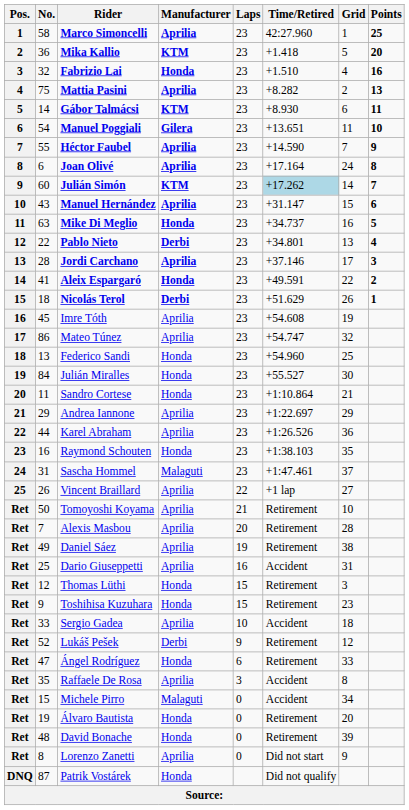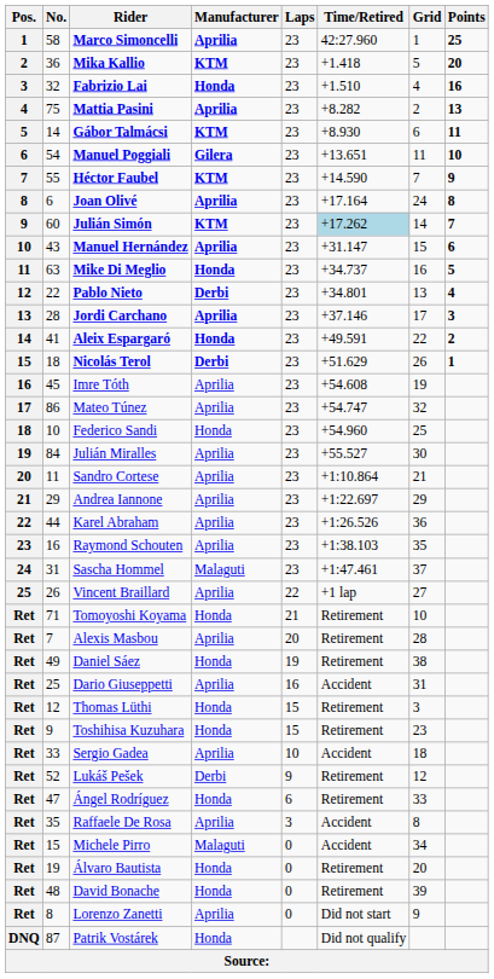 <table class="wikitable" style="font-size: 95%;">
 <tr>
 <th>Pos.</th>
 <th>No.</th>
 <th>Rider</th>
 <th>Manufacturer</th>
 <th>Laps</th>
 <th>Time/Retired</th>
 <th>Grid</th>
 <th>Points</th>
 </tr>
 <tr>
 <th>1</th>
 <td>58</td>
 <td> <strong><a href='#'>Marco Simoncelli</a></strong></td>
 <td><strong><a href='#'>Aprilia</a></strong></td>
 <td>23</td>
 <td>42:27.960</td>
 <td>1</td>
 <td><strong>25</strong></td>
 </tr>
 <tr>
 <th>2</th>
 <td>36</td>
 <td> <strong><a href='#'>Mika Kallio</a></strong></td>
 <td><strong><a href='#'>KTM</a></strong></td>
 <td>23</td>
 <td>+1.418</td>
 <td>5</td>
 <td><strong>20</strong></td>
 </tr>
 <tr>
 <th>3</th>
 <td>32</td>
 <td> <strong><a href='#'>Fabrizio Lai</a></strong></td>
 <td><strong><a href='#'>Honda</a></strong></td>
 <td>23</td>
 <td>+1.510</td>
 <td>4</td>
 <td><strong>16</strong></td>
 </tr>
 <tr>
 <th>4</th>
 <td>75</td>
 <td> <strong><a href='#'>Mattia Pasini</a></strong></td>
 <td><strong><a href='#'>Aprilia</a></strong></td>
 <td>23</td>
 <td>+8.282</td>
 <td>2</td>
 <td><strong>13</strong></td>
 </tr>
 <tr>
 <th>5</th>
 <td>14</td>
 <td> <strong><a href='#'>Gábor Talmácsi</a></strong></td>
 <td><strong><a href='#'>KTM</a></strong></td>
 <td>23</td>
 <td>+8.930</td>
 <td>6</td>
 <td><strong>11</strong></td>
 </tr>
 <tr>
 <th>6</th>
 <td>54</td>
 <td> <strong><a href='#'>Manuel Poggiali</a></strong></td>
 <td><strong><a href='#'>Gilera</a></strong></td>
 <td>23</td>
 <td>+13.651</td>
 <td>11</td>
 <td><strong>10</strong></td>
 </tr>
 <tr>
 <th>7</th>
 <td>55</td>
 <td> <strong><a href='#'>Héctor Faubel</a></strong></td>
-<td><strong><a href='#'>Aprilia</a></strong></td>
+<td><strong><a href='#'>KTM</a></strong></td>
 <td>23</td>
 <td>+14.590</td>
 <td>7</td>
 <td><strong>9</strong></td>
 </tr>
 <tr>
 <th>8</th>
 <td>6</td>
 <td> <strong><a href='#'>Joan Olivé</a></strong></td>
 <td><strong><a href='#'>Aprilia</a></strong></td>
 <td>23</td>
 <td>+17.164</td>
 <td>24</td>
 <td><strong>8</strong></td>
 </tr>
 <tr>
 <th>9</th>
 <td>60</td>
 <td> <strong><a href='#'>Julián Simón</a></strong></td>
 <td><strong><a href='#'>KTM</a></strong></td>
 <td>23</td>
 <td style="background: lightblue;">+17.262</td>
 <td>14</td>
 <td><strong>7</strong></td>
 </tr>
 <tr>
 <th>10</th>
 <td>43</td>
 <td> <strong><a href='#'>Manuel Hernández</a></strong></td>
 <td><strong><a href='#'>Aprilia</a></strong></td>
 <td>23</td>
 <td>+31.147</td>
 <td>15</td>
 <td><strong>6</strong></td>
 </tr>
 <tr>
 <th>11</th>
 <td>63</td>
 <td> <strong><a href='#'>Mike Di Meglio</a></strong></td>
 <td><strong><a href='#'>Honda</a></strong></td>
 <td>23</td>
 <td>+34.737</td>
 <td>16</td>
 <td><strong>5</strong></td>
 </tr>
 <tr>
 <th>12</th>
 <td>22</td>
 <td> <strong><a href='#'>Pablo Nieto</a></strong></td>
 <td><strong><a href='#'>Derbi</a></strong></td>
 <td>23</td>
 <td>+34.801</td>
 <td>13</td>
 <td><strong>4</strong></td>
 </tr>
 <tr>
 <th>13</th>
 <td>28</td>
 <td> <strong><a href='#'>Jordi Carchano</a></strong></td>
 <td><strong><a href='#'>Aprilia</a></strong></td>
 <td>23</td>
 <td>+37.146</td>
 <td>17</td>
 <td><strong>3</strong></td>
 </tr>
 <tr>
 <th>14</th>
 <td>41</td>
 <td> <strong><a href='#'>Aleix Espargaró</a></strong></td>
 <td><strong><a href='#'>Honda</a></strong></td>
 <td>23</td>
 <td>+49.591</td>
 <td>22</td>
 <td><strong>2</strong></td>
 </tr>
 <tr>
 <th>15</th>
 <td>18</td>
 <td> <strong><a href='#'>Nicolás Terol</a></strong></td>
 <td><strong><a href='#'>Derbi</a></strong></td>
 <td>23</td>
 <td>+51.629</td>
 <td>26</td>
 <td><strong>1</strong></td>
 </tr>
 <tr>
 <th>16</th>
 <td>45</td>
 <td> <a href='#'>Imre Tóth</a></td>
 <td><a href='#'>Aprilia</a></td>
 <td>23</td>
 <td>+54.608</td>
 <td>19</td>
 <td></td>
 </tr>
 <tr>
 <th>17</th>
 <td>86</td>
 <td> <a href='#'>Mateo Túnez</a></td>
 <td><a href='#'>Aprilia</a></td>
 <td>23</td>
 <td>+54.747</td>
 <td>32</td>
 <td></td>
 </tr>
 <tr>
 <th>18</th>
-<td>13</td>
+<td>10</td>
 <td> <a href='#'>Federico Sandi</a></td>
 <td><a href='#'>Honda</a></td>
 <td>23</td>
 <td>+54.960</td>
 <td>25</td>
 <td></td>
 </tr>
 <tr>
 <th>19</th>
 <td>84</td>
 <td> <a href='#'>Julián Miralles</a></td>
-<td><a href='#'>Honda</a></td>
+<td><a href='#'>Aprilia</a></td>
 <td>23</td>
 <td>+55.527</td>
 <td>30</td>
 <td></td>
 </tr>
 <tr>
 <th>20</th>
 <td>11</td>
 <td> <a href='#'>Sandro Cortese</a></td>
-<td><a href='#'>Honda</a></td>
+<td><a href='#'>Aprilia</a></td>
 <td>23</td>
 <td>+1:10.864</td>
 <td>21</td>
 <td></td>
 </tr>
 <tr>
 <th>21</th>
 <td>29</td>
 <td> <a href='#'>Andrea Iannone</a></td>
 <td><a href='#'>Aprilia</a></td>
 <td>23</td>
 <td>+1:22.697</td>
 <td>29</td>
 <td></td>
 </tr>
 <tr>
 <th>22</th>
 <td>44</td>
 <td> <a href='#'>Karel Abraham</a></td>
 <td><a href='#'>Aprilia</a></td>
 <td>23</td>
 <td>+1:26.526</td>
 <td>36</td>
 <td></td>
 </tr>
 <tr>
 <th>23</th>
 <td>16</td>
 <td> <a href='#'>Raymond Schouten</a></td>
-<td><a href='#'>Honda</a></td>
+<td><a href='#'>Aprilia</a></td>
 <td>23</td>
 <td>+1:38.103</td>
 <td>35</td>
 <td></td>
 </tr>
 <tr>
 <th>24</th>
 <td>31</td>
 <td> <a href='#'>Sascha Hommel</a></td>
 <td><a href='#'>Malaguti</a></td>
 <td>23</td>
 <td>+1:47.461</td>
 <td>37</td>
 <td></td>
 </tr>
 <tr>
 <th>25</th>
 <td>26</td>
 <td> <a href='#'>Vincent Braillard</a></td>
 <td><a href='#'>Aprilia</a></td>
 <td>22</td>
 <td>+1 lap</td>
 <td>27</td>
 <td></td>
 </tr>
 <tr>
 <th>Ret</th>
-<td>50</td>
+<td>71</td>
 <td> <a href='#'>Tomoyoshi Koyama</a></td>
-<td><a href='#'>Aprilia</a></td>
+<td><a href='#'>Honda</a></td>
 <td>21</td>
 <td>Retirement</td>
 <td>10</td>
 <td></td>
 </tr>
 <tr>
 <th>Ret</th>
 <td>7</td>
 <td> <a href='#'>Alexis Masbou</a></td>
 <td><a href='#'>Aprilia</a></td>
 <td>20</td>
 <td>Retirement</td>
 <td>28</td>
 <td></td>
 </tr>
 <tr>
 <th>Ret</th>
 <td>49</td>
 <td> <a href='#'>Daniel Sáez</a></td>
-<td><a href='#'>Aprilia</a></td>
+<td><a href='#'>Honda</a></td>
 <td>19</td>
 <td>Retirement</td>
 <td>38</td>
 <td></td>
 </tr>
 <tr>
 <th>Ret</th>
 <td>25</td>
 <td> <a href='#'>Dario Giuseppetti</a></td>
 <td><a href='#'>Aprilia</a></td>
 <td>16</td>
 <td>Accident</td>
 <td>31</td>
 <td></td>
 </tr>
 <tr>
 <th>Ret</th>
 <td>12</td>
 <td> <a href='#'>Thomas Lüthi</a></td>
 <td><a href='#'>Honda</a></td>
 <td>15</td>
 <td>Retirement</td>
 <td>3</td>
 <td></td>
 </tr>
 <tr>
 <th>Ret</th>
 <td>9</td>
 <td> <a href='#'>Toshihisa Kuzuhara</a></td>
 <td><a href='#'>Honda</a></td>
 <td>15</td>
 <td>Retirement</td>
 <td>23</td>
 <td></td>
 </tr>
 <tr>
 <th>Ret</th>
 <td>33</td>
 <td> <a href='#'>Sergio Gadea</a></td>
 <td><a href='#'>Aprilia</a></td>
 <td>10</td>
 <td>Accident</td>
 <td>18</td>
 <td></td>
 </tr>
 <tr>
 <th>Ret</th>
 <td>52</td>
 <td> <a href='#'>Lukáš Pešek</a></td>
 <td><a href='#'>Derbi</a></td>
 <td>9</td>
 <td>Retirement</td>
 <td>12</td>
 <td></td>
 </tr>
 <tr>
 <th>Ret</th>
 <td>47</td>
 <td> <a href='#'>Ángel Rodríguez</a></td>
 <td><a href='#'>Honda</a></td>
 <td>6</td>
 <td>Retirement</td>
 <td>33</td>
 <td></td>
 </tr>
 <tr>
 <th>Ret</th>
 <td>35</td>
 <td> <a href='#'>Raffaele De Rosa</a></td>
 <td><a href='#'>Aprilia</a></td>
 <td>3</td>
 <td>Accident</td>
 <td>8</td>
 <td></td>
 </tr>
 <tr>
 <th>Ret</th>
 <td>15</td>
 <td> <a href='#'>Michele Pirro</a></td>
 <td><a href='#'>Malaguti</a></td>
 <td>0</td>
 <td>Accident</td>
 <td>34</td>
 <td></td>
 </tr>
 <tr>
 <th>Ret</th>
 <td>19</td>
 <td> <a href='#'>Álvaro Bautista</a></td>
 <td><a href='#'>Honda</a></td>
 <td>0</td>
 <td>Retirement</td>
 <td>20</td>
 <td></td>
 </tr>
 <tr>
 <th>Ret</th>
 <td>48</td>
 <td> <a href='#'>David Bonache</a></td>
 <td><a href='#'>Honda</a></td>
 <td>0</td>
 <td>Retirement</td>
 <td>39</td>
 <td></td>
 </tr>
 <tr>
 <th>Ret</th>
 <td>8</td>
 <td> <a href='#'>Lorenzo Zanetti</a></td>
 <td><a href='#'>Aprilia</a></td>
 <td>0</td>
 <td>Did not start</td>
 <td>9</td>
 <td></td>
 </tr>
 <tr>
 <th>DNQ</th>
 <td>87</td>
 <td> <a href='#'>Patrik Vostárek</a></td>
 <td><a href='#'>Honda</a></td>
 <td></td>
 <td>Did not qualify</td>
 <td></td>
 <td></td>
 </tr>
 <tr>
 <th colspan=8>Source: </th>
 </tr>
 </table>
